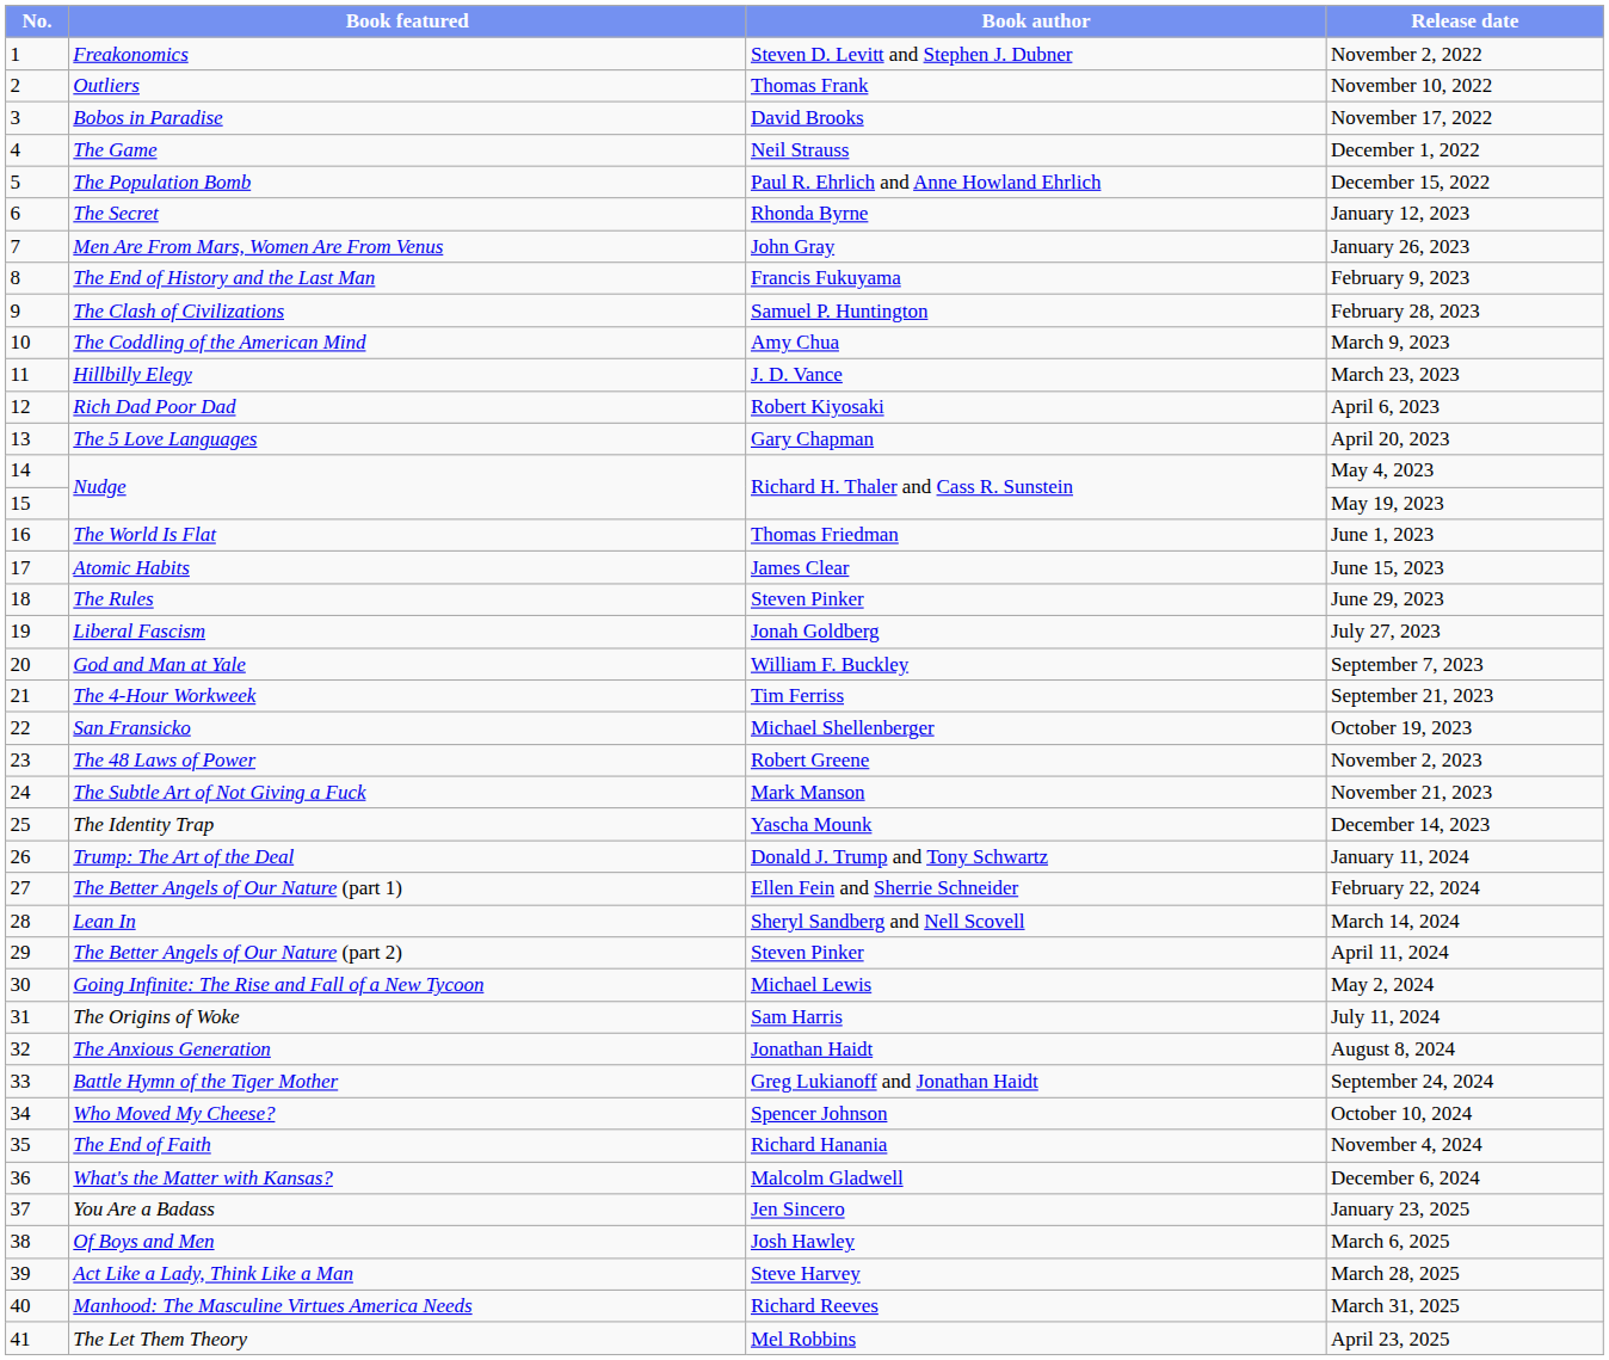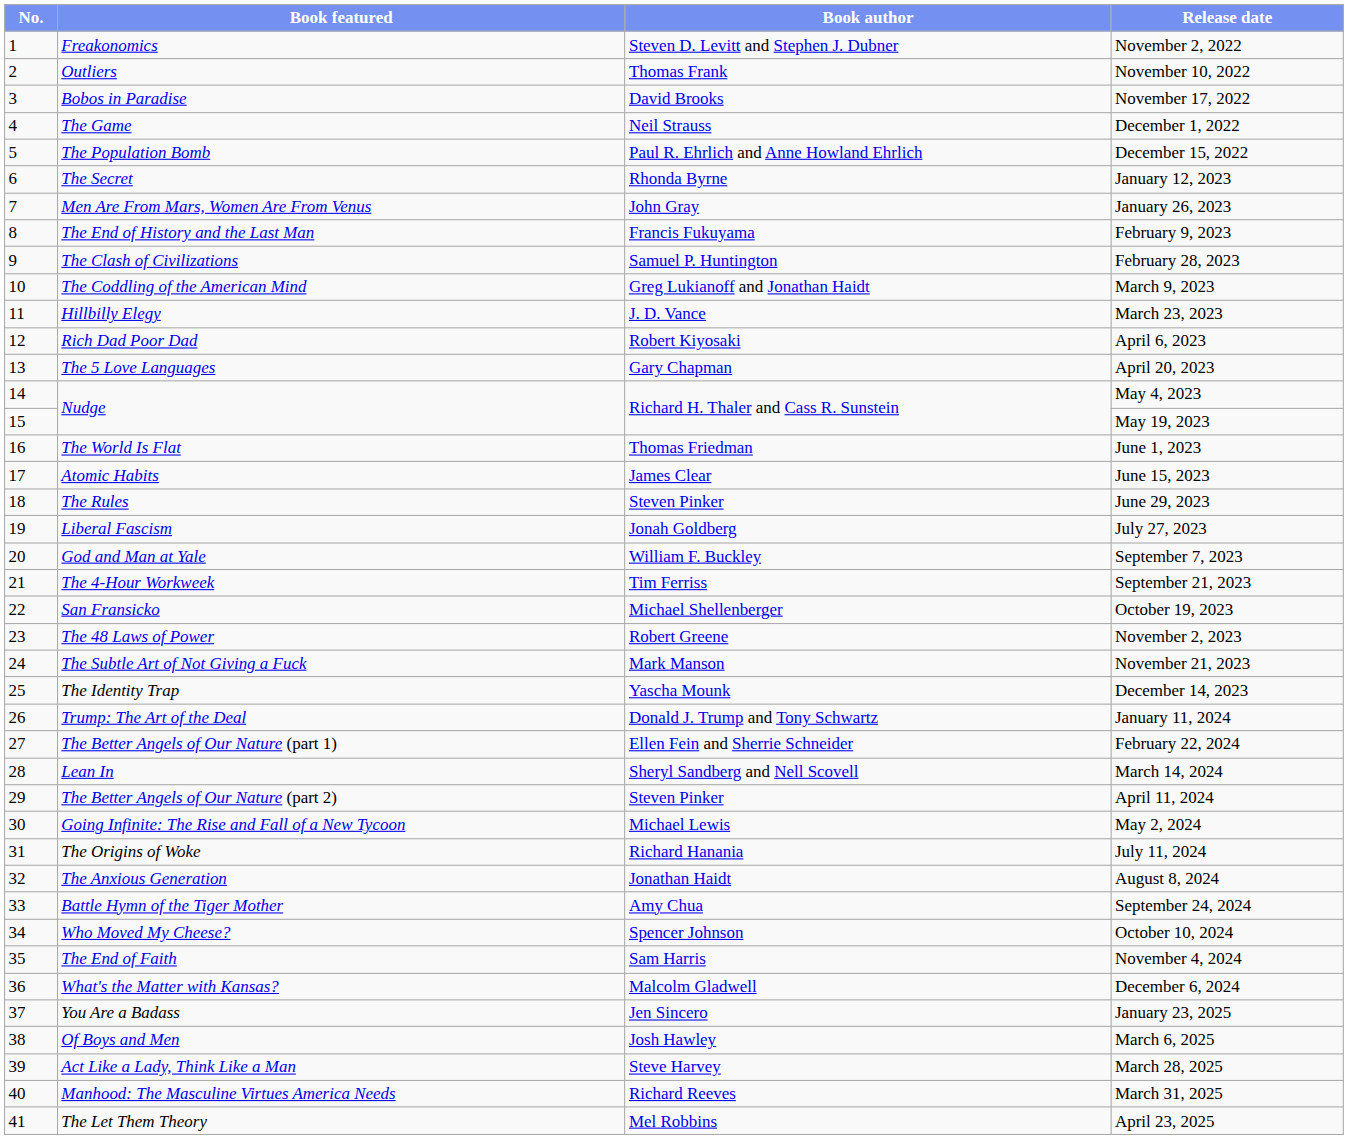 <table class="wikitable plainrowheaders mw-collapsible" style="width:100%; margin:auto;">
 <tr>
 <th style="color:white; background-color: #7491F1">No.</th>
 <th style="color:white; background-color: #7491F1">Book featured</th>
 <th style="color:white; background-color: #7491F1">Book author</th>
 <th style="color:white; background-color: #7491F1">Release date</th>
 </tr>
 <tr>
 <td>1</td>
 <td><em><a href='#'>Freakonomics</a></em></td>
 <td><a href='#'>Steven D. Levitt</a> and <a href='#'>Stephen J. Dubner</a></td>
 <td>November 2, 2022</td>
 </tr>
 <tr>
 <td>2</td>
 <td><em><a href='#'>Outliers</a></em></td>
 <td><a href='#'>Thomas Frank</a></td>
 <td>November 10, 2022</td>
 </tr>
 <tr>
 <td>3</td>
 <td><em><a href='#'>Bobos in Paradise</a></em></td>
 <td><a href='#'>David Brooks</a></td>
 <td>November 17, 2022</td>
 </tr>
 <tr>
 <td>4</td>
 <td><em><a href='#'>The Game</a></em></td>
 <td><a href='#'>Neil Strauss</a></td>
 <td>December 1, 2022</td>
 </tr>
 <tr>
 <td>5</td>
 <td><em><a href='#'>The Population Bomb</a></em></td>
 <td><a href='#'>Paul R. Ehrlich</a> and <a href='#'>Anne Howland Ehrlich</a></td>
 <td>December 15, 2022</td>
 </tr>
 <tr>
 <td>6</td>
 <td><em><a href='#'>The Secret</a></em></td>
 <td><a href='#'>Rhonda Byrne</a></td>
 <td>January 12, 2023</td>
 </tr>
 <tr>
 <td>7</td>
 <td><em><a href='#'>Men Are From Mars, Women Are From Venus</a></em></td>
 <td><a href='#'>John Gray</a></td>
 <td>January 26, 2023</td>
 </tr>
 <tr>
 <td>8</td>
 <td><em><a href='#'>The End of History and the Last Man</a></em></td>
 <td><a href='#'>Francis Fukuyama</a></td>
 <td>February 9, 2023</td>
 </tr>
 <tr>
 <td>9</td>
 <td><em><a href='#'>The Clash of Civilizations</a></em></td>
 <td><a href='#'>Samuel P. Huntington</a></td>
 <td>February 28, 2023</td>
 </tr>
 <tr>
 <td>10</td>
 <td><em><a href='#'>The Coddling of the American Mind</a></em></td>
-<td><a href='#'>Amy Chua</a></td>
+<td><a href='#'>Greg Lukianoff</a> and <a href='#'>Jonathan Haidt</a></td>
 <td>March 9, 2023</td>
 </tr>
 <tr>
 <td>11</td>
 <td><em><a href='#'>Hillbilly Elegy</a></em></td>
 <td><a href='#'>J. D. Vance</a></td>
 <td>March 23, 2023</td>
 </tr>
 <tr>
 <td>12</td>
 <td><em><a href='#'>Rich Dad Poor Dad</a></em></td>
 <td><a href='#'>Robert Kiyosaki</a></td>
 <td>April 6, 2023</td>
 </tr>
 <tr>
 <td>13</td>
 <td><em><a href='#'>The 5 Love Languages</a></em></td>
 <td><a href='#'>Gary Chapman</a></td>
 <td>April 20, 2023</td>
 </tr>
 <tr>
 <td>14</td>
 <td rowspan="2"><em><a href='#'>Nudge</a></em></td>
 <td rowspan="2"><a href='#'>Richard H. Thaler</a> and <a href='#'>Cass R. Sunstein</a></td>
 <td>May 4, 2023</td>
 </tr>
 <tr>
 <td>15</td>
 <td>May 19, 2023</td>
 </tr>
 <tr>
 <td>16</td>
 <td><em><a href='#'>The World Is Flat</a></em></td>
 <td><a href='#'>Thomas Friedman</a></td>
 <td>June 1, 2023</td>
 </tr>
 <tr>
 <td>17</td>
 <td><em><a href='#'>Atomic Habits</a></em></td>
 <td><a href='#'>James Clear</a></td>
 <td>June 15, 2023</td>
 </tr>
 <tr>
 <td>18</td>
 <td><em><a href='#'>The Rules</a></em></td>
 <td><a href='#'>Steven Pinker</a></td>
 <td>June 29, 2023</td>
 </tr>
 <tr>
 <td>19</td>
 <td><em><a href='#'>Liberal Fascism</a></em></td>
 <td><a href='#'>Jonah Goldberg</a></td>
 <td>July 27, 2023</td>
 </tr>
 <tr>
 <td>20</td>
 <td><em><a href='#'>God and Man at Yale</a></em></td>
 <td><a href='#'>William F. Buckley</a></td>
 <td>September 7, 2023</td>
 </tr>
 <tr>
 <td>21</td>
 <td><em><a href='#'>The 4-Hour Workweek</a></em></td>
 <td><a href='#'>Tim Ferriss</a></td>
 <td>September 21, 2023</td>
 </tr>
 <tr>
 <td>22</td>
 <td><em><a href='#'>San Fransicko</a></em></td>
 <td><a href='#'>Michael Shellenberger</a></td>
 <td>October 19, 2023</td>
 </tr>
 <tr>
 <td>23</td>
 <td><em><a href='#'>The 48 Laws of Power</a></em></td>
 <td><a href='#'>Robert Greene</a></td>
 <td>November 2, 2023</td>
 </tr>
 <tr>
 <td>24</td>
 <td><em><a href='#'>The Subtle Art of Not Giving a Fuck</a></em></td>
 <td><a href='#'>Mark Manson</a></td>
 <td>November 21, 2023</td>
 </tr>
 <tr>
 <td>25</td>
 <td><em>The Identity Trap</em></td>
 <td><a href='#'>Yascha Mounk</a></td>
 <td>December 14, 2023</td>
 </tr>
 <tr>
 <td>26</td>
 <td><em><a href='#'>Trump: The Art of the Deal</a></em></td>
 <td><a href='#'>Donald J. Trump</a> and <a href='#'>Tony Schwartz</a></td>
 <td>January 11, 2024</td>
 </tr>
 <tr>
 <td>27</td>
 <td><em><a href='#'>The Better Angels of Our Nature</a></em> (part 1)</td>
 <td><a href='#'>Ellen Fein</a> and <a href='#'>Sherrie Schneider</a></td>
 <td>February 22, 2024</td>
 </tr>
 <tr>
 <td>28</td>
 <td><em><a href='#'>Lean In</a></em></td>
 <td><a href='#'>Sheryl Sandberg</a> and <a href='#'>Nell Scovell</a></td>
 <td>March 14, 2024</td>
 </tr>
 <tr>
 <td>29</td>
 <td><em><a href='#'>The Better Angels of Our Nature</a></em> (part 2)</td>
 <td><a href='#'>Steven Pinker</a></td>
 <td>April 11, 2024</td>
 </tr>
 <tr>
 <td>30</td>
 <td><em><a href='#'>Going Infinite: The Rise and Fall of a New Tycoon</a></em></td>
 <td><a href='#'>Michael Lewis</a></td>
 <td>May 2, 2024</td>
 </tr>
 <tr>
 <td>31</td>
 <td><em>The Origins of Woke</em></td>
-<td><a href='#'>Sam Harris</a></td>
+<td><a href='#'>Richard Hanania</a></td>
 <td>July 11, 2024</td>
 </tr>
 <tr>
 <td>32</td>
 <td><em><a href='#'>The Anxious Generation</a></em></td>
 <td><a href='#'>Jonathan Haidt</a></td>
 <td>August 8, 2024</td>
 </tr>
 <tr>
 <td>33</td>
 <td><em><a href='#'>Battle Hymn of the Tiger Mother</a></em></td>
-<td><a href='#'>Greg Lukianoff</a> and <a href='#'>Jonathan Haidt</a></td>
+<td><a href='#'>Amy Chua</a></td>
 <td>September 24, 2024</td>
 </tr>
 <tr>
 <td>34</td>
 <td><em><a href='#'>Who Moved My Cheese?</a></em></td>
 <td><a href='#'>Spencer Johnson</a></td>
 <td>October 10, 2024</td>
 </tr>
 <tr>
 <td>35</td>
 <td><em><a href='#'>The End of Faith</a></em></td>
-<td><a href='#'>Richard Hanania</a></td>
+<td><a href='#'>Sam Harris</a></td>
 <td>November 4, 2024</td>
 </tr>
 <tr>
 <td>36</td>
 <td><em><a href='#'>What's the Matter with Kansas?</a></em></td>
 <td><a href='#'>Malcolm Gladwell</a></td>
 <td>December 6, 2024</td>
 </tr>
 <tr>
 <td>37</td>
 <td><em>You Are a Badass</em></td>
 <td><a href='#'>Jen Sincero</a></td>
 <td>January 23, 2025</td>
 </tr>
 <tr>
 <td>38</td>
 <td><em><a href='#'>Of Boys and Men</a></em></td>
 <td><a href='#'>Josh Hawley</a></td>
 <td>March 6, 2025</td>
 </tr>
 <tr>
 <td>39</td>
 <td><em><a href='#'>Act Like a Lady, Think Like a Man</a></em></td>
 <td><a href='#'>Steve Harvey</a></td>
 <td>March 28, 2025</td>
 </tr>
 <tr>
 <td>40</td>
 <td><em><a href='#'>Manhood: The Masculine Virtues America Needs</a></em></td>
 <td><a href='#'>Richard Reeves</a></td>
 <td>March 31, 2025</td>
 </tr>
 <tr>
 <td>41</td>
 <td><em>The Let Them Theory</em></td>
 <td><a href='#'>Mel Robbins</a></td>
 <td>April 23, 2025</td>
 </tr>
 </table>
